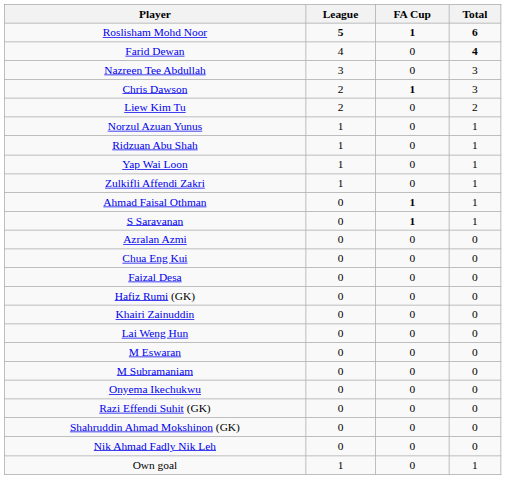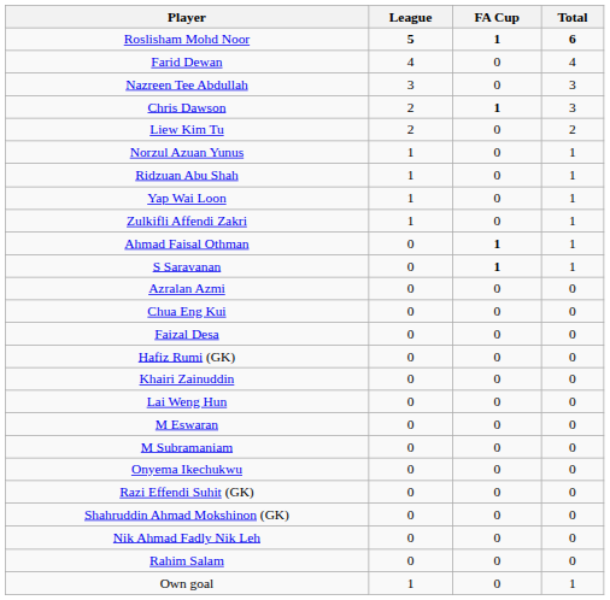 <table class="wikitable sortable" style="text-align:left; font-size:95%;width:75%; text-align:center">
 <tr>
 <th><strong>Player</strong></th>
 <th><strong>League</strong></th>
 <th><strong>FA Cup</strong></th>
 <th><strong>Total</strong></th>
 </tr>
 <tr --->
 <td> <a href='#'>Roslisham Mohd Noor</a></td>
 <td><strong>5</strong></td>
 <td><strong>1</strong></td>
 <td><strong>6</strong></td>
 </tr>
 <tr --->
 <td> <a href='#'>Farid Dewan</a></td>
 <td>4</td>
 <td>0</td>
-<td><strong>4</strong></td>
+<td>4</td>
 </tr>
 <tr --->
 <td> <a href='#'>Nazreen Tee Abdullah</a></td>
 <td>3</td>
 <td>0</td>
 <td>3</td>
 </tr>
 <tr --->
 <td> <a href='#'>Chris Dawson</a></td>
 <td>2</td>
 <td><strong>1</strong></td>
 <td>3</td>
 </tr>
 <tr --->
 <td> <a href='#'>Liew Kim Tu</a></td>
 <td>2</td>
 <td>0</td>
 <td>2</td>
 </tr>
 <tr --->
 <td> <a href='#'>Norzul Azuan Yunus</a></td>
 <td>1</td>
 <td>0</td>
 <td>1</td>
 </tr>
 <tr --->
 <td> <a href='#'>Ridzuan Abu Shah</a></td>
 <td>1</td>
 <td>0</td>
 <td>1</td>
 </tr>
 <tr --->
 <td> <a href='#'>Yap Wai Loon</a></td>
 <td>1</td>
 <td>0</td>
 <td>1</td>
 </tr>
 <tr --->
 <td> <a href='#'>Zulkifli Affendi Zakri</a></td>
 <td>1</td>
 <td>0</td>
 <td>1</td>
 </tr>
 <tr --->
 <td> <a href='#'>Ahmad Faisal Othman</a></td>
 <td>0</td>
 <td><strong>1</strong></td>
 <td>1</td>
 </tr>
 <tr --->
 <td> <a href='#'>S Saravanan</a></td>
 <td>0</td>
 <td><strong>1</strong></td>
 <td>1</td>
 </tr>
 <tr --->
 <td> <a href='#'>Azralan Azmi</a></td>
 <td>0</td>
 <td>0</td>
 <td>0</td>
 </tr>
 <tr --->
 <td> <a href='#'>Chua Eng Kui</a></td>
 <td>0</td>
 <td>0</td>
 <td>0</td>
 </tr>
 <tr --->
 <td> <a href='#'>Faizal Desa</a></td>
 <td>0</td>
 <td>0</td>
 <td>0</td>
 </tr>
 <tr --->
 <td> <a href='#'>Hafiz Rumi</a> (GK)</td>
 <td>0</td>
 <td>0</td>
 <td>0</td>
 </tr>
 <tr --->
 <td> <a href='#'>Khairi Zainuddin </a></td>
 <td>0</td>
 <td>0</td>
 <td>0</td>
 </tr>
 <tr --->
 <td> <a href='#'>Lai Weng Hun</a></td>
 <td>0</td>
 <td>0</td>
 <td>0</td>
 </tr>
 <tr --->
 <td> <a href='#'>M Eswaran</a></td>
 <td>0</td>
 <td>0</td>
 <td>0</td>
 </tr>
 <tr --->
 <td> <a href='#'>M Subramaniam</a></td>
 <td>0</td>
 <td>0</td>
 <td>0</td>
 </tr>
 <tr --->
 <td> <a href='#'>Onyema Ikechukwu</a></td>
 <td>0</td>
 <td>0</td>
 <td>0</td>
 </tr>
 <tr --->
 <td> <a href='#'>Razi Effendi Suhit</a> (GK)</td>
 <td>0</td>
 <td>0</td>
 <td>0</td>
 </tr>
 <tr --->
 <td> <a href='#'>Shahruddin Ahmad Mokshinon</a> (GK)</td>
 <td>0</td>
 <td>0</td>
 <td>0</td>
 </tr>
 <tr --->
 <td> <a href='#'>Nik Ahmad Fadly Nik Leh</a></td>
 <td>0</td>
 <td>0</td>
 <td>0</td>
 </tr>
 <tr --->
+<td> <a href='#'>Rahim Salam</a></td>
+<td>0</td>
+<td>0</td>
+<td>0</td>
+</tr>
+<tr --->
 <td>Own goal</td>
 <td>1</td>
 <td>0</td>
 <td>1</td>
 </tr>
 </table>
